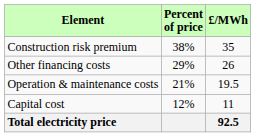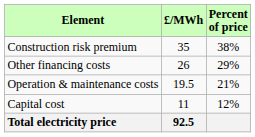 <table class="wikitable" style="margin:0 0 10px 20px ; font-size:100% ; text-align:center" align="right">
 <tr>
 <th style="background-color:#cfb">Element</th>
+<th style="background-color:#cfb">£/MWh</th>
 <th style="background-color:#cfb">Percent<br>of price</th>
-<th style="background-color:#cfb">£/MWh</th>
 </tr>
 <tr>
 <td style="text-align:left">Construction risk premium</td>
+<td>35</td>
 <td>38%</td>
-<td>35</td>
 </tr>
 <tr>
 <td style="text-align:left">Other financing costs</td>
+<td>26</td>
 <td>29%</td>
-<td>26</td>
 </tr>
 <tr>
 <td style="text-align:left">Operation & maintenance costs</td>
+<td>19.5</td>
 <td>21%</td>
-<td>19.5</td>
 </tr>
 <tr>
 <td style="text-align:left">Capital cost</td>
+<td>11</td>
 <td>12%</td>
-<td>11</td>
 </tr>
 <tr>
 <th style="text-align:left">Total electricity price</th>
+<th>92.5</th>
 <th></th>
-<th>92.5</th>
 </tr>
 </table>
